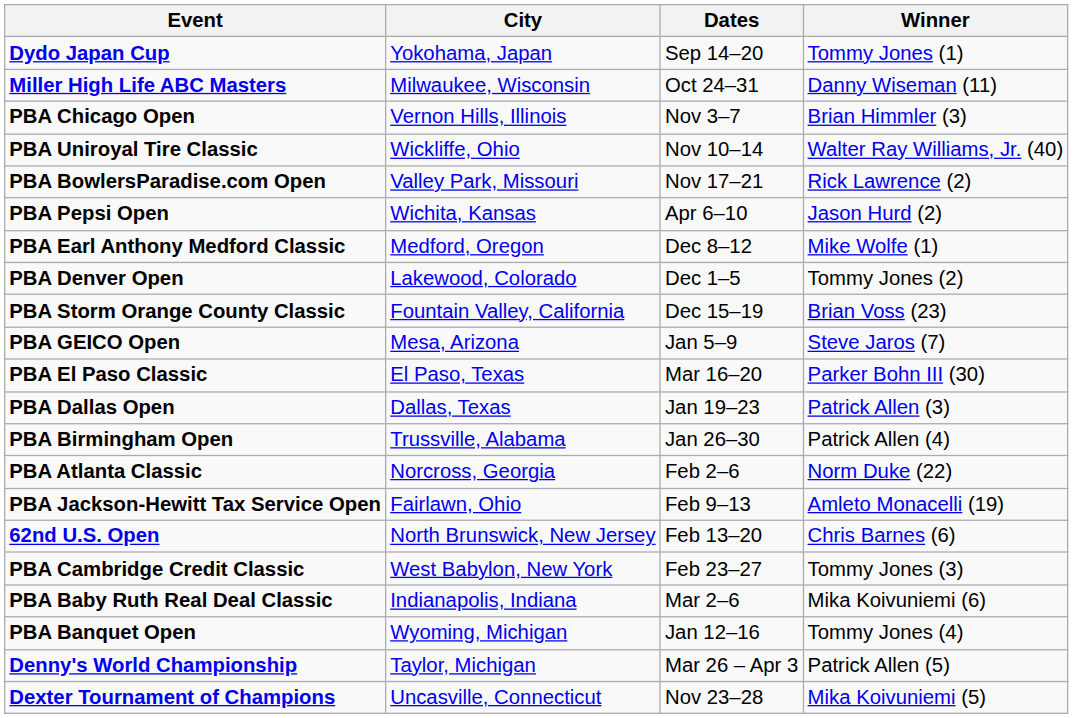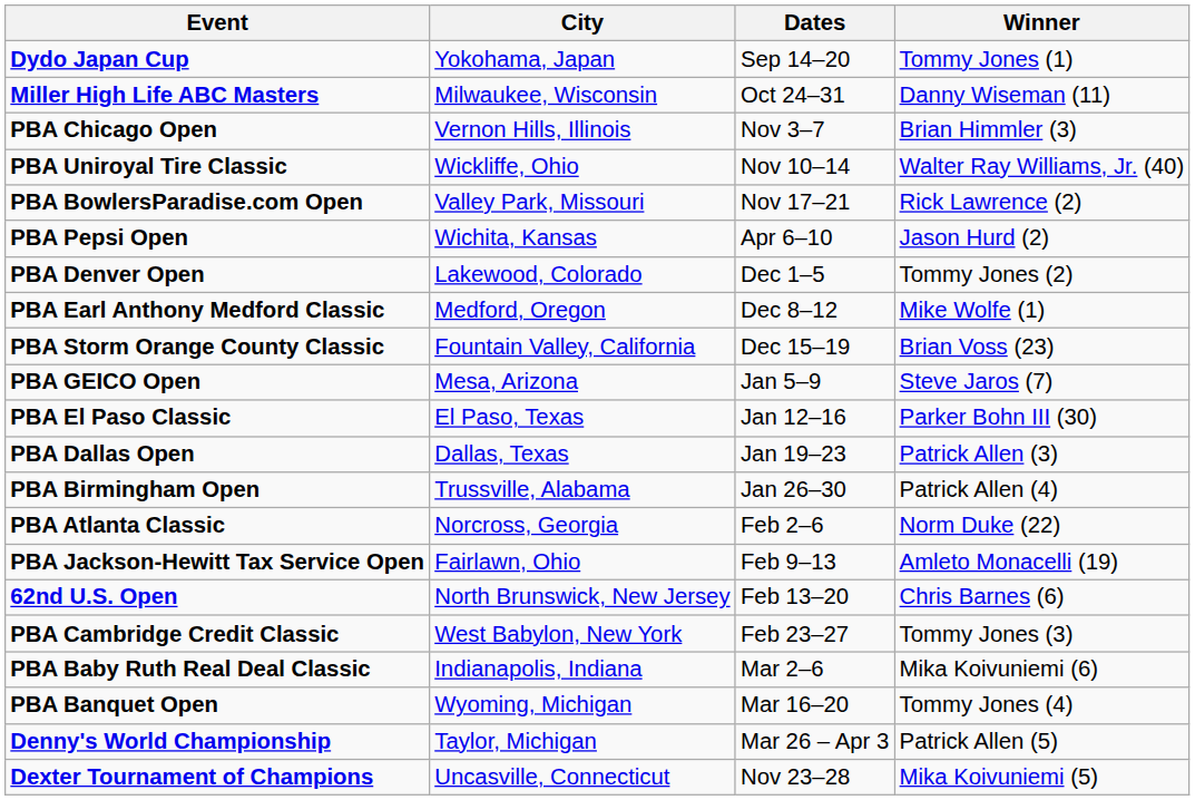 <table class="wikitable">
 <tr>
 <th>Event</th>
 <th>City</th>
 <th>Dates</th>
 <th>Winner</th>
 </tr>
 <tr>
 <td><strong><a href='#'>Dydo Japan Cup</a></strong></td>
 <td><a href='#'>Yokohama, Japan</a></td>
 <td>Sep 14–20</td>
 <td><a href='#'>Tommy Jones</a> (1)</td>
 </tr>
 <tr>
 <td><strong><a href='#'>Miller High Life ABC Masters</a></strong></td>
 <td><a href='#'>Milwaukee, Wisconsin</a></td>
 <td>Oct 24–31</td>
 <td><a href='#'>Danny Wiseman</a> (11)</td>
 </tr>
 <tr>
 <td><strong>PBA Chicago Open</strong></td>
 <td><a href='#'>Vernon Hills, Illinois</a></td>
 <td>Nov 3–7</td>
 <td><a href='#'>Brian Himmler</a> (3)</td>
 </tr>
 <tr>
 <td><strong>PBA Uniroyal Tire Classic</strong></td>
 <td><a href='#'>Wickliffe, Ohio</a></td>
 <td>Nov 10–14</td>
 <td><a href='#'>Walter Ray Williams, Jr.</a> (40)</td>
 </tr>
 <tr>
 <td><strong>PBA BowlersParadise.com Open</strong></td>
 <td><a href='#'>Valley Park, Missouri</a></td>
 <td>Nov 17–21</td>
 <td><a href='#'>Rick Lawrence</a> (2)</td>
 </tr>
 <tr>
 <td><strong>PBA Pepsi Open</strong></td>
 <td><a href='#'>Wichita, Kansas</a></td>
 <td>Apr 6–10</td>
 <td><a href='#'>Jason Hurd</a> (2)</td>
 </tr>
 <tr>
+<td><strong>PBA Denver Open</strong></td>
+<td><a href='#'>Lakewood, Colorado</a></td>
+<td>Dec 1–5</td>
+<td>Tommy Jones (2)</td>
+</tr>
+<tr>
 <td><strong>PBA Earl Anthony Medford Classic</strong></td>
 <td><a href='#'>Medford, Oregon</a></td>
 <td>Dec 8–12</td>
 <td><a href='#'>Mike Wolfe</a> (1)</td>
-</tr>
-<tr>
-<td><strong>PBA Denver Open</strong></td>
-<td><a href='#'>Lakewood, Colorado</a></td>
-<td>Dec 1–5</td>
-<td>Tommy Jones (2)</td>
 </tr>
 <tr>
 <td><strong>PBA Storm Orange County Classic</strong></td>
 <td><a href='#'>Fountain Valley, California</a></td>
 <td>Dec 15–19</td>
 <td><a href='#'>Brian Voss</a> (23)</td>
 </tr>
 <tr>
 <td><strong>PBA GEICO Open</strong></td>
 <td><a href='#'>Mesa, Arizona</a></td>
 <td>Jan 5–9</td>
 <td><a href='#'>Steve Jaros</a> (7)</td>
 </tr>
 <tr>
 <td><strong>PBA El Paso Classic</strong></td>
 <td><a href='#'>El Paso, Texas</a></td>
-<td>Mar 16–20</td>
+<td>Jan 12–16</td>
 <td><a href='#'>Parker Bohn III</a> (30)</td>
 </tr>
 <tr>
 <td><strong>PBA Dallas Open</strong></td>
 <td><a href='#'>Dallas, Texas</a></td>
 <td>Jan 19–23</td>
 <td><a href='#'>Patrick Allen</a> (3)</td>
 </tr>
 <tr>
 <td><strong>PBA Birmingham Open</strong></td>
 <td><a href='#'>Trussville, Alabama</a></td>
 <td>Jan 26–30</td>
 <td>Patrick Allen (4)</td>
 </tr>
 <tr>
 <td><strong>PBA Atlanta Classic</strong></td>
 <td><a href='#'>Norcross, Georgia</a></td>
 <td>Feb 2–6</td>
 <td><a href='#'>Norm Duke</a> (22)</td>
 </tr>
 <tr>
 <td><strong>PBA Jackson-Hewitt Tax Service Open</strong></td>
 <td><a href='#'>Fairlawn, Ohio</a></td>
 <td>Feb 9–13</td>
 <td><a href='#'>Amleto Monacelli</a> (19)</td>
 </tr>
 <tr>
 <td><strong><a href='#'>62nd U.S. Open</a></strong></td>
 <td><a href='#'>North Brunswick, New Jersey</a></td>
 <td>Feb 13–20</td>
 <td><a href='#'>Chris Barnes</a> (6)</td>
 </tr>
 <tr>
 <td><strong>PBA Cambridge Credit Classic</strong></td>
 <td><a href='#'>West Babylon, New York</a></td>
 <td>Feb 23–27</td>
 <td>Tommy Jones (3)</td>
 </tr>
 <tr>
 <td><strong>PBA Baby Ruth Real Deal Classic</strong></td>
 <td><a href='#'>Indianapolis, Indiana</a></td>
 <td>Mar 2–6</td>
 <td>Mika Koivuniemi (6)</td>
 </tr>
 <tr>
 <td><strong>PBA Banquet Open</strong></td>
 <td><a href='#'>Wyoming, Michigan</a></td>
-<td>Jan 12–16</td>
+<td>Mar 16–20</td>
 <td>Tommy Jones (4)</td>
 </tr>
 <tr>
 <td><strong><a href='#'>Denny's World Championship</a></strong></td>
 <td><a href='#'>Taylor, Michigan</a></td>
 <td>Mar 26 – Apr 3</td>
 <td>Patrick Allen (5)</td>
 </tr>
 <tr>
 <td><strong><a href='#'>Dexter Tournament of Champions</a></strong></td>
 <td><a href='#'>Uncasville, Connecticut</a></td>
 <td>Nov 23–28</td>
 <td><a href='#'>Mika Koivuniemi</a> (5)</td>
 </tr>
 </table>
